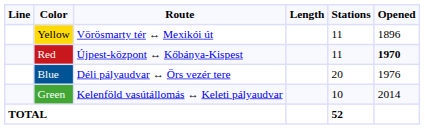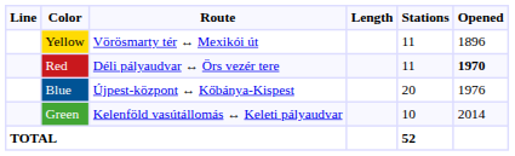 <table bgcolor=#DDDDFF cellpadding="4" cellspacing="2" margin-left:20px">
 <tr ---- bgcolor=#F8F8FF>
 <th>Line</th>
 <th>Color</th>
 <th>Route</th>
 <th>Length</th>
 <th>Stations</th>
 <th>Opened</th>
 </tr>
 <tr ---- bgcolor="#FFFFFF">
 <td></td>
 <td style="color: black; background-color: #ffdb03">Yellow</td>
 <td><a href='#'>Vörösmarty tér</a> ↔ <a href='#'>Mexikói út</a></td>
 <td></td>
 <td>11</td>
 <td>1896</td>
 </tr>
 <tr ---- bgcolor="#F8F8FF">
 <td></td>
 <td style="color: white; background-color: #c9181d">Red</td>
-<td><a href='#'>Újpest-központ</a> ↔ <a href='#'>Kőbánya-Kispest</a></td>
+<td><a href='#'>Déli pályaudvar</a> ↔ <a href='#'>Örs vezér tere</a></td>
 <td></td>
 <td>11</td>
 <td><strong>1970</strong></td>
 </tr>
 <tr ---- bgcolor="#FFFFFF">
 <td></td>
 <td style="color: white; background-color: #005395">Blue</td>
-<td><a href='#'>Déli pályaudvar</a> ↔ <a href='#'>Örs vezér tere</a></td>
+<td><a href='#'>Újpest-központ</a> ↔ <a href='#'>Kőbánya-Kispest</a></td>
 <td></td>
 <td>20</td>
 <td>1976</td>
 </tr>
 <tr ---- bgcolor="#F8F8FF">
 <td></td>
 <td style="color: white; background-color: #42a634">Green</td>
 <td><a href='#'>Kelenföld vasútállomás</a> ↔ <a href='#'>Keleti pályaudvar</a></td>
 <td></td>
 <td>10</td>
 <td>2014</td>
 </tr>
 <tr ---- bgcolor="#FFFFFF">
 <td colspan="3"><strong>TOTAL</strong></td>
 <td><strong></strong></td>
 <td><strong>52</strong></td>
 <td></td>
 </tr>
 </table>
